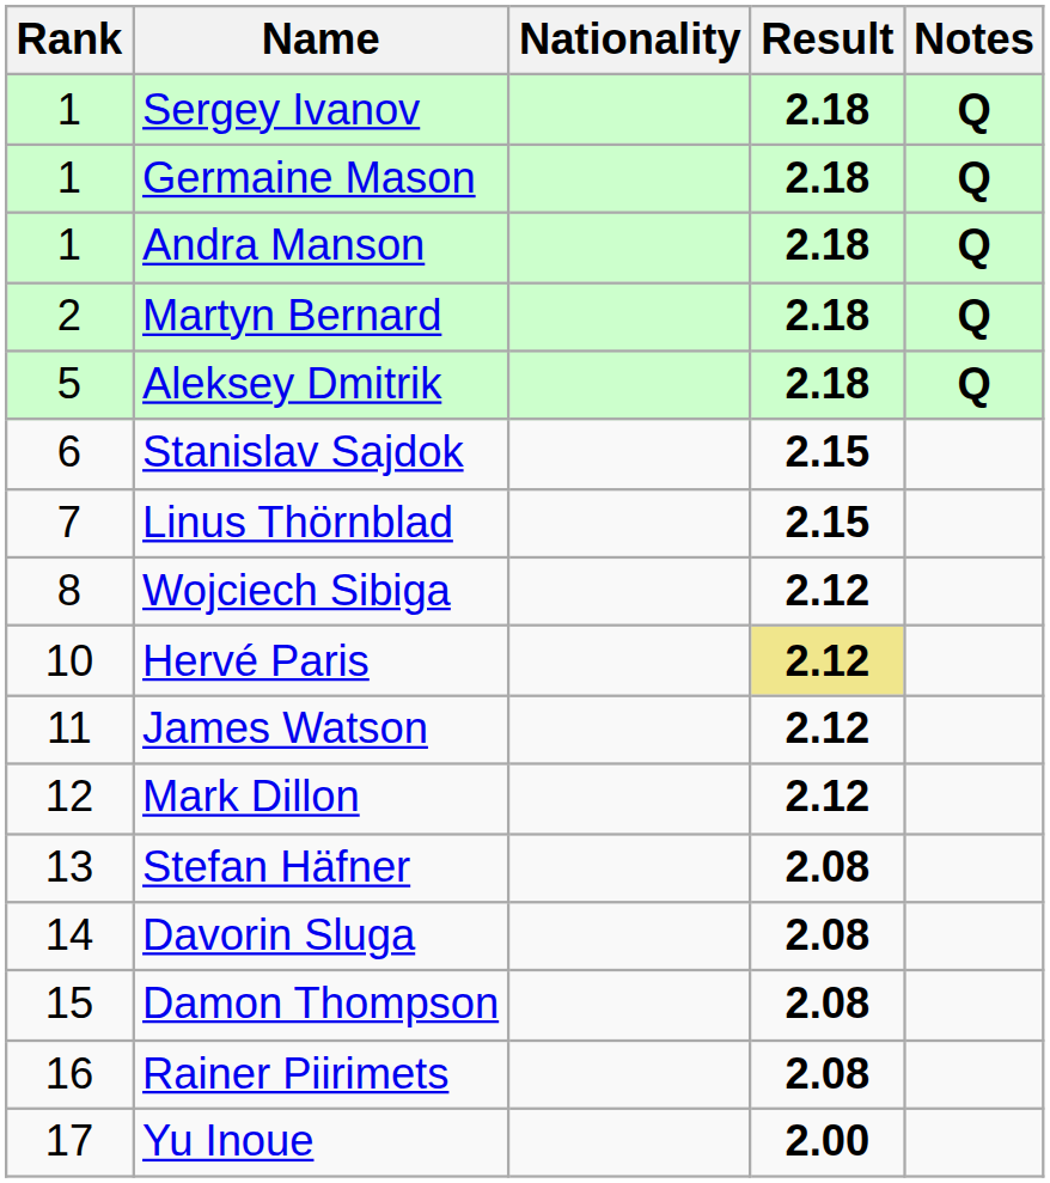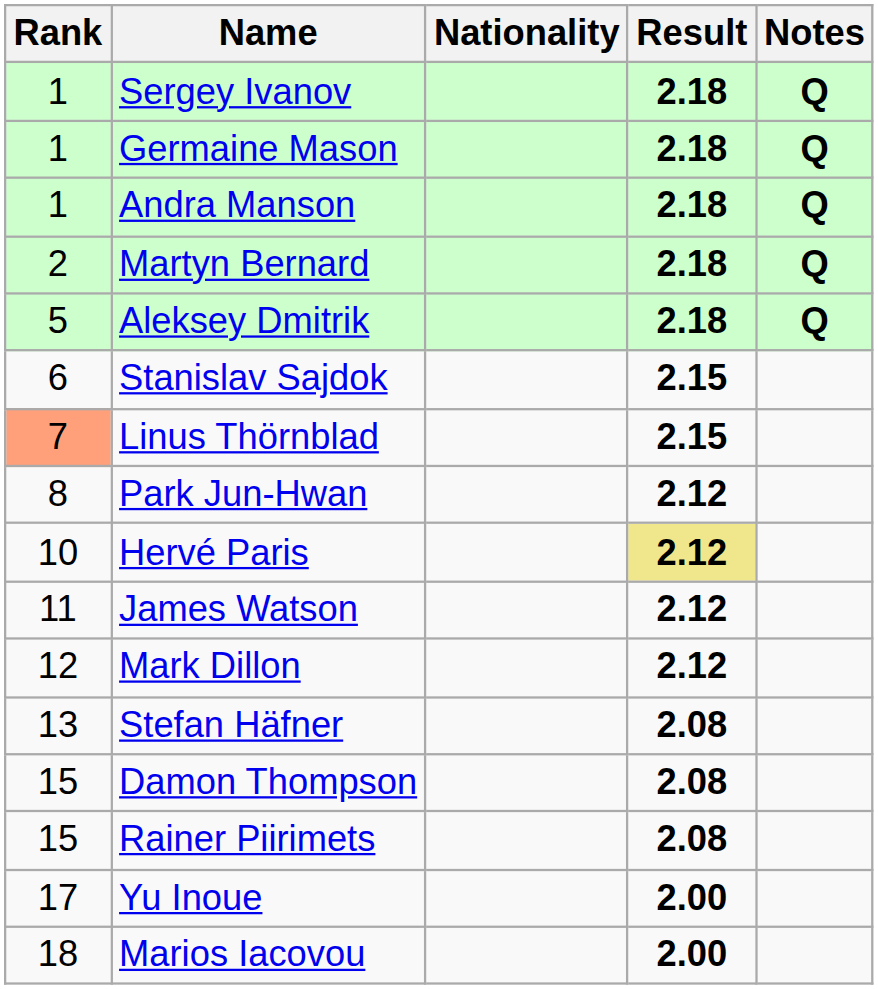 <table class="wikitable sortable" style="text-align:center">
 <tr>
 <th>Rank</th>
 <th>Name</th>
 <th>Nationality</th>
 <th>Result</th>
 <th>Notes</th>
 </tr>
 <tr bgcolor=ccffcc>
 <td>1</td>
 <td align=left><a href='#'>Sergey Ivanov</a></td>
 <td align=left></td>
 <td><strong>2.18</strong></td>
 <td><strong>Q</strong></td>
 </tr>
 <tr bgcolor=ccffcc>
 <td>1</td>
 <td align=left><a href='#'>Germaine Mason</a></td>
 <td align=left></td>
 <td><strong>2.18</strong></td>
 <td><strong>Q</strong></td>
 </tr>
 <tr bgcolor=ccffcc>
 <td>1</td>
 <td align=left><a href='#'>Andra Manson</a></td>
 <td align=left></td>
 <td><strong>2.18</strong></td>
 <td><strong>Q</strong></td>
 </tr>
 <tr bgcolor=ccffcc>
 <td>2</td>
 <td align=left><a href='#'>Martyn Bernard</a></td>
 <td align=left></td>
 <td><strong>2.18</strong></td>
 <td><strong>Q</strong></td>
 </tr>
 <tr bgcolor=ccffcc>
 <td>5</td>
 <td align=left><a href='#'>Aleksey Dmitrik</a></td>
 <td align=left></td>
 <td><strong>2.18</strong></td>
 <td><strong>Q</strong></td>
 </tr>
 <tr>
 <td>6</td>
 <td align=left><a href='#'>Stanislav Sajdok</a></td>
 <td align=left></td>
 <td><strong>2.15</strong></td>
 <td></td>
 </tr>
 <tr>
-<td>7</td>
+<td style="background: lightsalmon;">7</td>
 <td align=left><a href='#'>Linus Thörnblad</a></td>
 <td align=left></td>
 <td><strong>2.15</strong></td>
 <td></td>
 </tr>
 <tr>
 <td>8</td>
-<td align=left><a href='#'>Wojciech Sibiga</a></td>
+<td align=left><a href='#'>Park Jun-Hwan</a></td>
 <td align=left></td>
 <td><strong>2.12</strong></td>
 <td></td>
 </tr>
 <tr>
 <td>10</td>
 <td align=left><a href='#'>Hervé Paris</a></td>
 <td align=left></td>
 <td style="background: khaki;"><strong>2.12</strong></td>
 <td></td>
 </tr>
 <tr>
 <td>11</td>
 <td align=left><a href='#'>James Watson</a></td>
 <td align=left></td>
 <td><strong>2.12</strong></td>
 <td></td>
 </tr>
 <tr>
 <td>12</td>
 <td align=left><a href='#'>Mark Dillon</a></td>
 <td align=left></td>
 <td><strong>2.12</strong></td>
 <td></td>
 </tr>
 <tr>
 <td>13</td>
 <td align=left><a href='#'>Stefan Häfner</a></td>
 <td align=left></td>
 <td><strong>2.08</strong></td>
 <td></td>
 </tr>
 <tr>
-<td>14</td>
-<td align=left><a href='#'>Davorin Sluga</a></td>
-<td align=left></td>
-<td><strong>2.08</strong></td>
-<td></td>
-</tr>
-<tr>
 <td>15</td>
 <td align=left><a href='#'>Damon Thompson</a></td>
 <td align=left></td>
 <td><strong>2.08</strong></td>
 <td></td>
 </tr>
 <tr>
-<td>16</td>
+<td>15</td>
 <td align=left><a href='#'>Rainer Piirimets</a></td>
 <td align=left></td>
 <td><strong>2.08</strong></td>
 <td></td>
 </tr>
 <tr>
 <td>17</td>
 <td align=left><a href='#'>Yu Inoue</a></td>
 <td align=left></td>
 <td><strong>2.00</strong></td>
 <td></td>
 </tr>
+<tr>
+<td>18</td>
+<td align=left><a href='#'>Marios Iacovou</a></td>
+<td align=left></td>
+<td><strong>2.00</strong></td>
+<td></td>
+</tr>
 </table>
